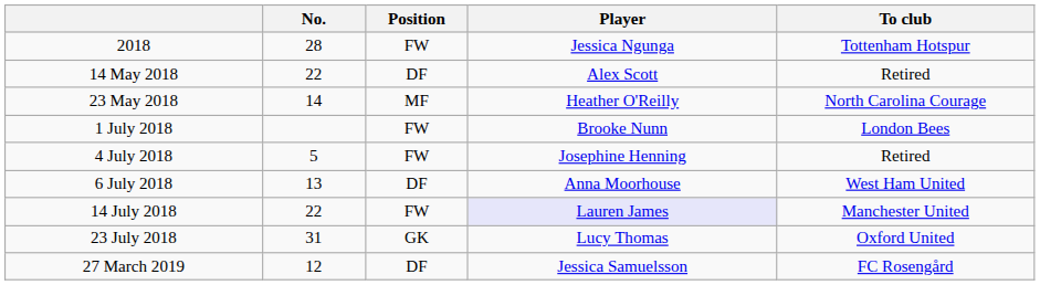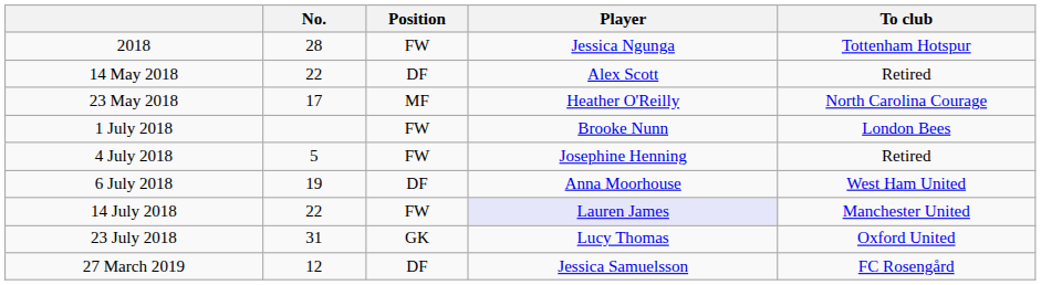 <table class="wikitable sortable" style="width:95%; text-align:center; font-size:85%; text-align:center;">
 <tr>
 <th width="25%"></th>
 <th width="10%">No.</th>
 <th width="10%">Position</th>
 <th>Player</th>
 <th width="25%">To club</th>
 </tr>
 <tr>
 <td>2018</td>
 <td>28</td>
 <td>FW</td>
 <td><em></em> <a href='#'>Jessica Ngunga</a></td>
 <td> <a href='#'>Tottenham Hotspur</a></td>
 </tr>
 <tr>
 <td>14 May 2018</td>
 <td>22</td>
 <td>DF</td>
 <td> <a href='#'>Alex Scott</a></td>
 <td>Retired</td>
 </tr>
 <tr>
 <td>23 May 2018</td>
-<td>14</td>
+<td>17</td>
 <td>MF</td>
 <td> <a href='#'>Heather O'Reilly</a></td>
 <td> <a href='#'>North Carolina Courage</a></td>
 </tr>
 <tr>
 <td>1 July 2018</td>
 <td></td>
 <td>FW</td>
 <td> <a href='#'>Brooke Nunn</a></td>
 <td> <a href='#'>London Bees</a></td>
 </tr>
 <tr>
 <td>4 July 2018</td>
 <td>5</td>
 <td>FW</td>
 <td> <a href='#'>Josephine Henning</a></td>
 <td>Retired</td>
 </tr>
 <tr>
 <td>6 July 2018</td>
-<td>13</td>
+<td>19</td>
 <td>DF</td>
 <td> <a href='#'>Anna Moorhouse</a></td>
 <td> <a href='#'>West Ham United</a></td>
 </tr>
 <tr>
 <td>14 July 2018</td>
 <td>22</td>
 <td>FW</td>
 <td style="background: lavender;"> <a href='#'>Lauren James</a></td>
 <td> <a href='#'>Manchester United</a></td>
 </tr>
 <tr>
 <td>23 July 2018</td>
 <td>31</td>
 <td>GK</td>
 <td> <a href='#'>Lucy Thomas</a></td>
 <td> <a href='#'>Oxford United</a></td>
 </tr>
 <tr>
 <td>27 March 2019</td>
 <td>12</td>
 <td>DF</td>
 <td> <a href='#'>Jessica Samuelsson</a></td>
 <td> <a href='#'>FC Rosengård</a></td>
 </tr>
 </table>
